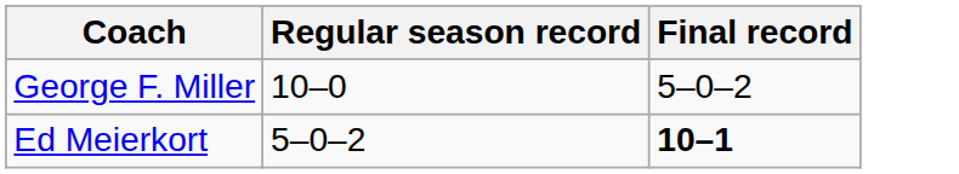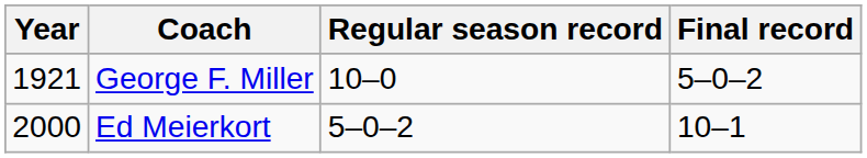 <table class="wikitable">
 <tr>
+<th>Year</th>
 <th>Coach</th>
 <th>Regular season record</th>
 <th>Final record</th>
 </tr>
 <tr>
+<td>1921</td>
 <td><a href='#'>George F. Miller</a></td>
 <td>10–0</td>
 <td>5–0–2</td>
 </tr>
 <tr>
+<td>2000</td>
 <td><a href='#'>Ed Meierkort</a></td>
 <td>5–0–2</td>
-<td><strong>10–1</strong></td>
+<td>10–1</td>
 </tr>
 </table>
